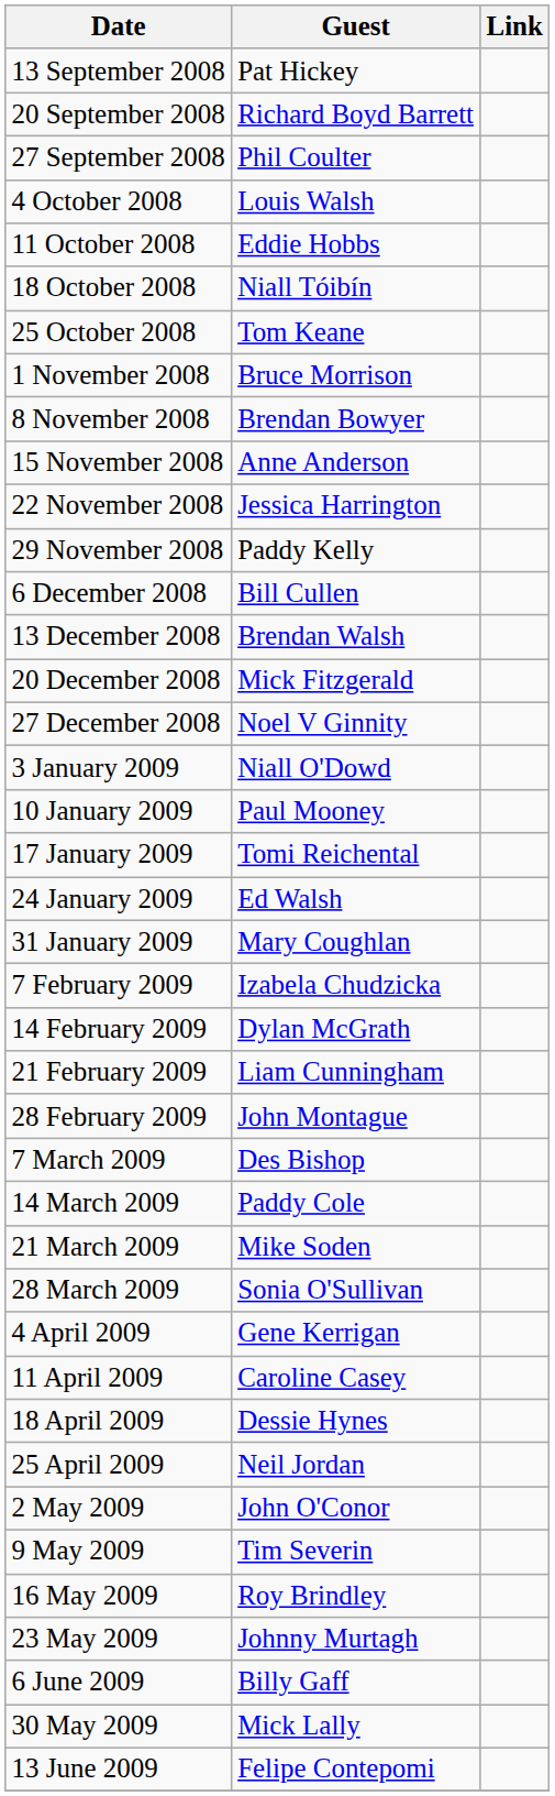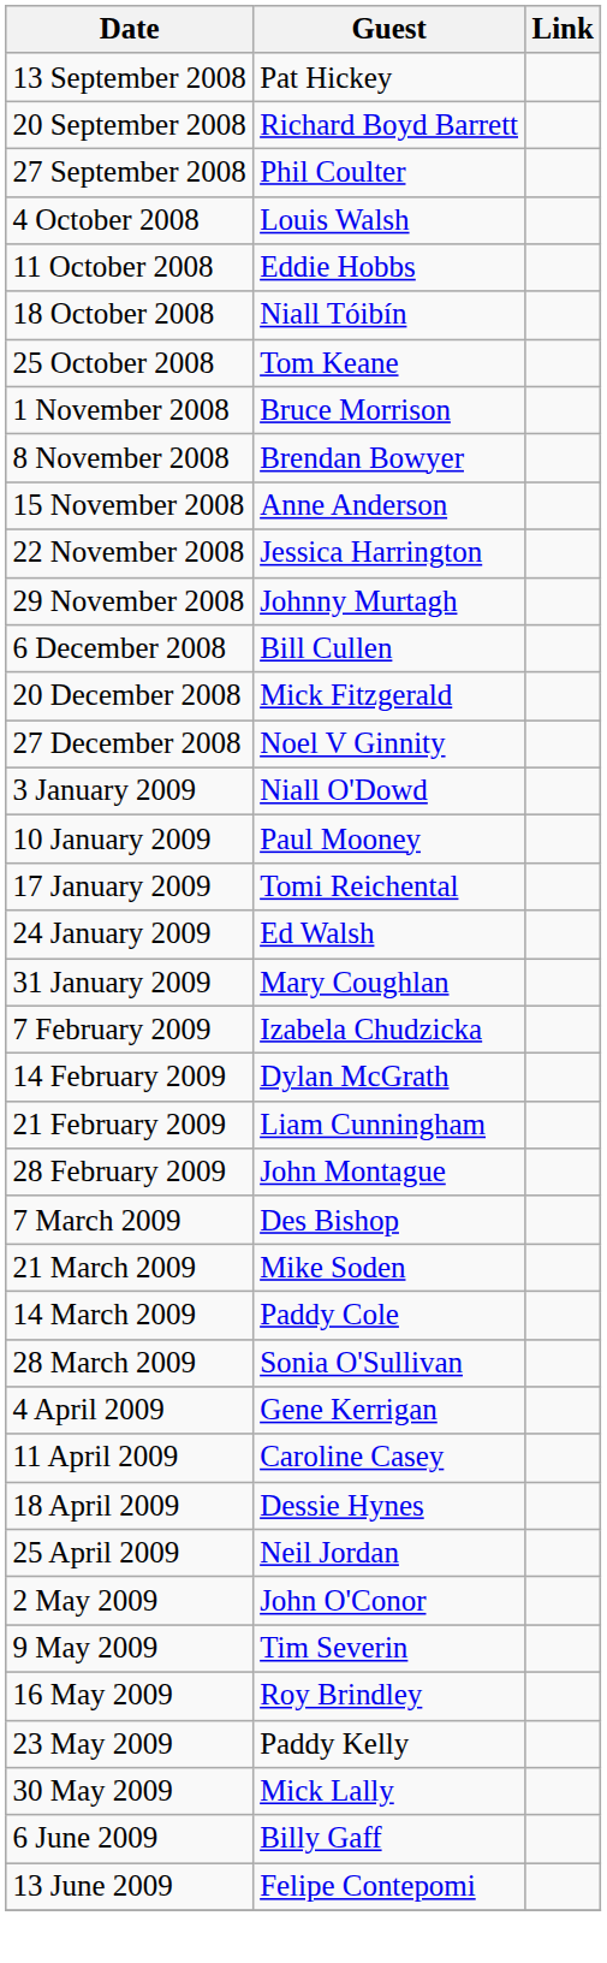 <table class="wikitable">
 <tr>
 <th>Date</th>
 <th>Guest</th>
 <th>Link</th>
 </tr>
 <tr>
 <td>13 September 2008</td>
 <td>Pat Hickey</td>
 <td></td>
 </tr>
 <tr>
 <td>20 September 2008</td>
 <td><a href='#'>Richard Boyd Barrett</a></td>
 <td></td>
 </tr>
 <tr>
 <td>27 September 2008</td>
 <td><a href='#'>Phil Coulter</a></td>
 <td></td>
 </tr>
 <tr>
 <td>4 October 2008</td>
 <td><a href='#'>Louis Walsh</a></td>
 <td></td>
 </tr>
 <tr>
 <td>11 October 2008</td>
 <td><a href='#'>Eddie Hobbs</a></td>
 <td></td>
 </tr>
 <tr>
 <td>18 October 2008</td>
 <td><a href='#'>Niall Tóibín</a></td>
 <td></td>
 </tr>
 <tr>
 <td>25 October 2008</td>
 <td><a href='#'>Tom Keane</a></td>
 <td></td>
 </tr>
 <tr>
 <td>1 November 2008</td>
 <td><a href='#'>Bruce Morrison</a></td>
 <td></td>
 </tr>
 <tr>
 <td>8 November 2008</td>
 <td><a href='#'>Brendan Bowyer</a></td>
 <td></td>
 </tr>
 <tr>
 <td>15 November 2008</td>
 <td><a href='#'>Anne Anderson</a></td>
 <td></td>
 </tr>
 <tr>
 <td>22 November 2008</td>
 <td><a href='#'>Jessica Harrington</a></td>
 <td></td>
 </tr>
 <tr>
 <td>29 November 2008</td>
-<td>Paddy Kelly</td>
+<td><a href='#'>Johnny Murtagh</a></td>
 <td></td>
 </tr>
 <tr>
 <td>6 December 2008</td>
 <td><a href='#'>Bill Cullen</a></td>
-<td></td>
-</tr>
-<tr>
-<td>13 December 2008</td>
-<td><a href='#'>Brendan Walsh</a></td>
 <td></td>
 </tr>
 <tr>
 <td>20 December 2008</td>
 <td><a href='#'>Mick Fitzgerald</a></td>
 <td></td>
 </tr>
 <tr>
 <td>27 December 2008</td>
 <td><a href='#'>Noel V Ginnity</a></td>
 <td></td>
 </tr>
 <tr>
 <td>3 January 2009</td>
 <td><a href='#'>Niall O'Dowd</a></td>
 <td></td>
 </tr>
 <tr>
 <td>10 January 2009</td>
 <td><a href='#'>Paul Mooney</a></td>
 <td></td>
 </tr>
 <tr>
 <td>17 January 2009</td>
 <td><a href='#'>Tomi Reichental</a></td>
 <td></td>
 </tr>
 <tr>
 <td>24 January 2009</td>
 <td><a href='#'>Ed Walsh</a></td>
 <td></td>
 </tr>
 <tr>
 <td>31 January 2009</td>
 <td><a href='#'>Mary Coughlan</a></td>
 <td></td>
 </tr>
 <tr>
 <td>7 February 2009</td>
 <td><a href='#'>Izabela Chudzicka</a></td>
 <td></td>
 </tr>
 <tr>
 <td>14 February 2009</td>
 <td><a href='#'>Dylan McGrath</a></td>
 <td></td>
 </tr>
 <tr>
 <td>21 February 2009</td>
 <td><a href='#'>Liam Cunningham</a></td>
 <td></td>
 </tr>
 <tr>
 <td>28 February 2009</td>
 <td><a href='#'>John Montague</a></td>
 <td></td>
 </tr>
 <tr>
 <td>7 March 2009</td>
 <td><a href='#'>Des Bishop</a></td>
 <td></td>
 </tr>
 <tr>
-<td>14 March 2009</td>
-<td><a href='#'>Paddy Cole</a></td>
+<td>21 March 2009</td>
+<td><a href='#'>Mike Soden</a></td>
 <td></td>
 </tr>
 <tr>
-<td>21 March 2009</td>
-<td><a href='#'>Mike Soden</a></td>
+<td>14 March 2009</td>
+<td><a href='#'>Paddy Cole</a></td>
 <td></td>
 </tr>
 <tr>
 <td>28 March 2009</td>
 <td><a href='#'>Sonia O'Sullivan</a></td>
 <td></td>
 </tr>
 <tr>
 <td>4 April 2009</td>
 <td><a href='#'>Gene Kerrigan</a></td>
 <td></td>
 </tr>
 <tr>
 <td>11 April 2009</td>
 <td><a href='#'>Caroline Casey</a></td>
 <td></td>
 </tr>
 <tr>
 <td>18 April 2009</td>
 <td><a href='#'>Dessie Hynes</a></td>
 <td></td>
 </tr>
 <tr>
 <td>25 April 2009</td>
 <td><a href='#'>Neil Jordan</a></td>
 <td></td>
 </tr>
 <tr>
 <td>2 May 2009</td>
 <td><a href='#'>John O'Conor</a></td>
 <td></td>
 </tr>
 <tr>
 <td>9 May 2009</td>
 <td><a href='#'>Tim Severin</a></td>
 <td></td>
 </tr>
 <tr>
 <td>16 May 2009</td>
 <td><a href='#'>Roy Brindley</a></td>
 <td></td>
 </tr>
 <tr>
 <td>23 May 2009</td>
-<td><a href='#'>Johnny Murtagh</a></td>
+<td>Paddy Kelly</td>
+<td></td>
+</tr>
+<tr>
+<td>30 May 2009</td>
+<td><a href='#'>Mick Lally</a></td>
 <td></td>
 </tr>
 <tr>
 <td>6 June 2009</td>
 <td><a href='#'>Billy Gaff</a></td>
-<td></td>
-</tr>
-<tr>
-<td>30 May 2009</td>
-<td><a href='#'>Mick Lally</a></td>
 <td></td>
 </tr>
 <tr>
 <td>13 June 2009</td>
 <td><a href='#'>Felipe Contepomi</a></td>
 <td></td>
 </tr>
 <tr>
 </tr>
 </table>
